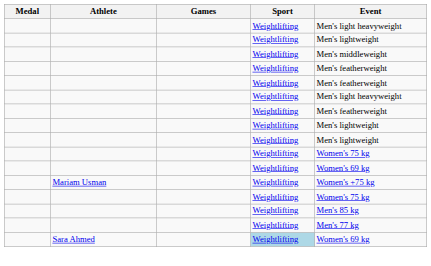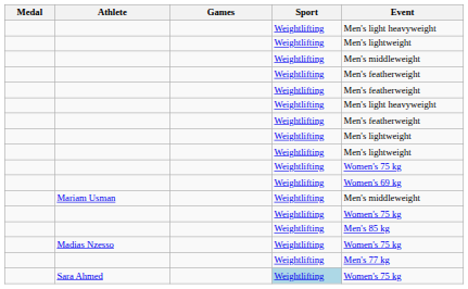 <table class="wikitable sortable" style="font-size:90%">
 <tr>
 <th width="70">Medal</th>
 <th width="170">Athlete</th>
 <th width="150">Games</th>
 <th width="100">Sport</th>
 <th width="180">Event</th>
 </tr>
 <tr>
 <td></td>
 <td> </td>
 <td></td>
 <td> <a href='#'>Weightlifting</a></td>
 <td>Men's light heavyweight</td>
 </tr>
 <tr>
 <td></td>
 <td> </td>
 <td></td>
 <td> <a href='#'>Weightlifting</a></td>
 <td>Men's lightweight</td>
 </tr>
 <tr>
 <td></td>
 <td> </td>
 <td></td>
 <td> <a href='#'>Weightlifting</a></td>
 <td>Men's middleweight</td>
 </tr>
 <tr>
 <td></td>
 <td> </td>
 <td></td>
 <td> <a href='#'>Weightlifting</a></td>
 <td>Men's featherweight</td>
 </tr>
 <tr>
 <td></td>
 <td> </td>
 <td></td>
 <td> <a href='#'>Weightlifting</a></td>
 <td>Men's featherweight</td>
 </tr>
 <tr>
 <td></td>
 <td> </td>
 <td></td>
 <td> <a href='#'>Weightlifting</a></td>
 <td>Men's light heavyweight</td>
 </tr>
 <tr>
 <td></td>
 <td> </td>
 <td></td>
 <td> <a href='#'>Weightlifting</a></td>
 <td>Men's featherweight</td>
 </tr>
 <tr>
 <td></td>
 <td> </td>
 <td></td>
 <td> <a href='#'>Weightlifting</a></td>
 <td>Men's lightweight</td>
 </tr>
 <tr>
 <td></td>
 <td> </td>
 <td></td>
 <td> <a href='#'>Weightlifting</a></td>
 <td>Men's lightweight</td>
 </tr>
 <tr>
 <td></td>
 <td> </td>
 <td></td>
 <td> <a href='#'>Weightlifting</a></td>
 <td><a href='#'>Women's 75 kg</a></td>
 </tr>
 <tr>
 <td></td>
 <td> </td>
 <td></td>
 <td> <a href='#'>Weightlifting</a></td>
 <td><a href='#'>Women's 69 kg</a></td>
 </tr>
 <tr>
 <td></td>
 <td> <a href='#'>Mariam Usman</a></td>
 <td></td>
 <td> <a href='#'>Weightlifting</a></td>
-<td><a href='#'>Women's +75 kg</a></td>
+<td>Men's middleweight</td>
 </tr>
 <tr>
 <td></td>
 <td> </td>
 <td></td>
 <td> <a href='#'>Weightlifting</a></td>
 <td><a href='#'>Women's 75 kg</a></td>
 </tr>
 <tr>
 <td></td>
 <td>  </td>
 <td></td>
 <td> <a href='#'>Weightlifting</a></td>
 <td><a href='#'>Men's 85 kg</a></td>
 </tr>
 <tr>
 <td></td>
+<td> <a href='#'>Madias Nzesso</a></td>
+<td></td>
+<td>  <a href='#'>Weightlifting</a></td>
+<td><a href='#'>Women's 75 kg</a></td>
+</tr>
+<tr>
+<td></td>
 <td> </td>
 <td></td>
 <td> <a href='#'>Weightlifting</a></td>
 <td><a href='#'>Men's 77 kg</a></td>
 </tr>
 <tr>
 <td></td>
 <td>  <a href='#'>Sara Ahmed</a></td>
 <td></td>
 <td style="background: lightblue;"> <a href='#'>Weightlifting</a></td>
-<td><a href='#'>Women's 69 kg</a></td>
+<td><a href='#'>Women's 75 kg</a></td>
 </tr>
 </table>
